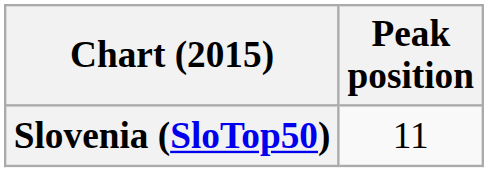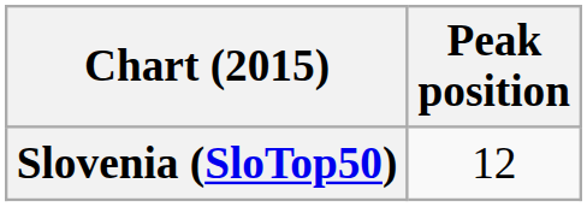 <table class="wikitable sortable plainrowheaders" style="text-align:center">
 <tr>
 <th scope="col">Chart (2015)</th>
 <th scope="col">Peak<br> position</th>
 </tr>
 <tr>
 <th scope="row">Slovenia (<a href='#'>SloTop50</a>)</th>
-<td>11</td>
+<td>12</td>
 </tr>
 </table>
